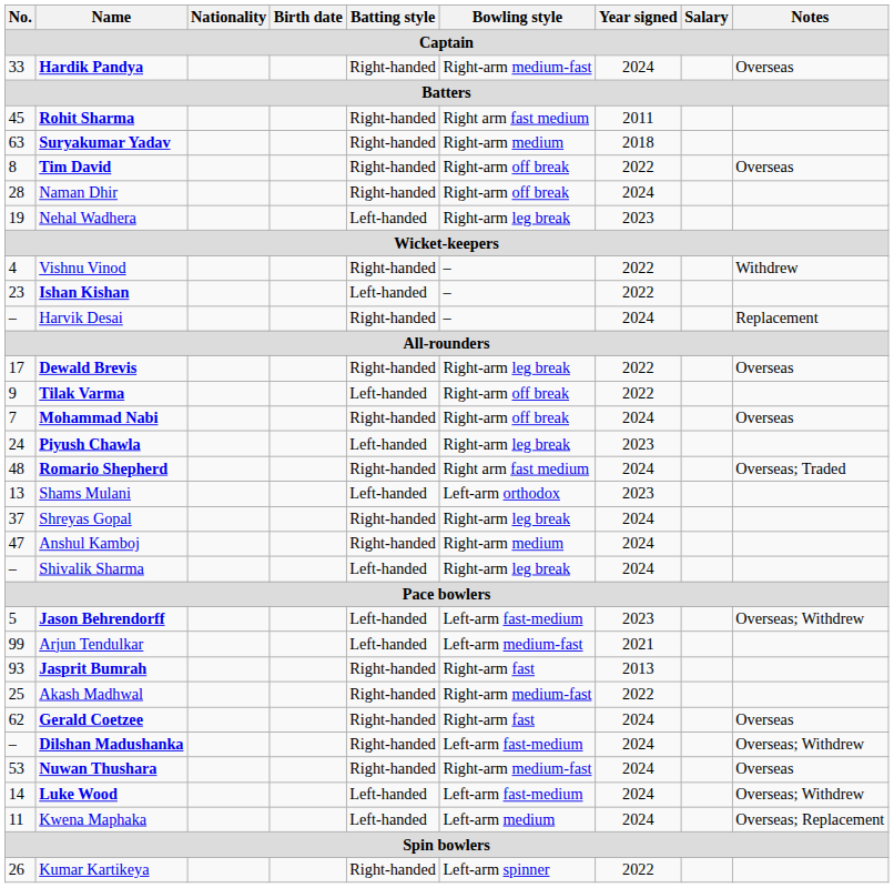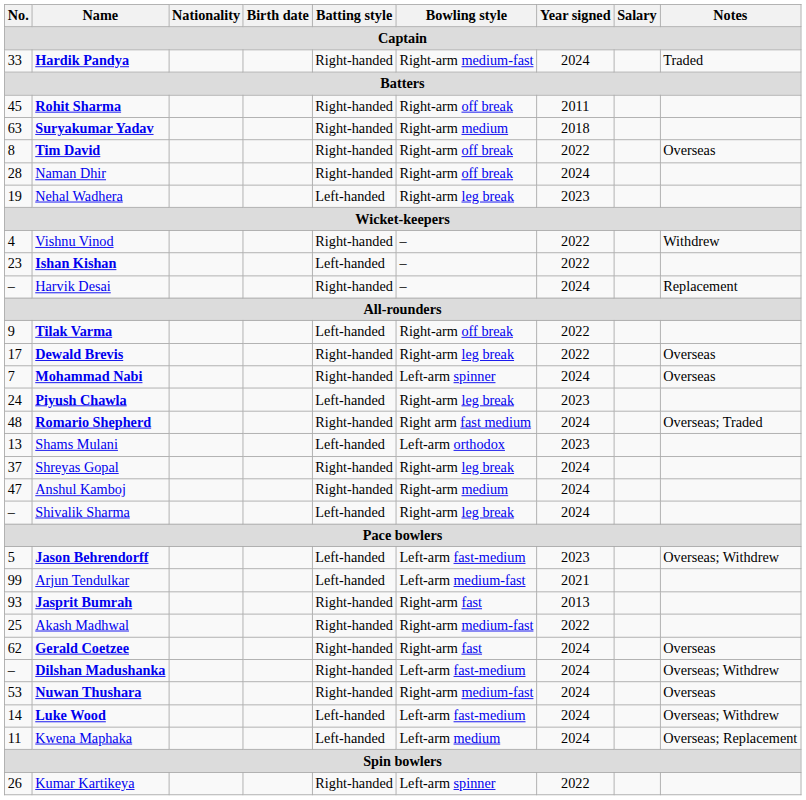 <table class="wikitable">
 <tr>
 <th>No.</th>
 <th>Name</th>
 <th>Nationality</th>
 <th>Birth date</th>
 <th>Batting style</th>
 <th>Bowling style</th>
 <th>Year signed</th>
 <th>Salary</th>
 <th>Notes</th>
 </tr>
 <tr>
 <th colspan="9"  style="background:#dcdcdc; text-align:center;">Captain</th>
 </tr>
 <tr>
 <td>33</td>
 <td><strong><a href='#'>Hardik Pandya</a></strong></td>
 <td></td>
 <td></td>
 <td>Right-handed</td>
 <td>Right-arm <a href='#'>medium-fast</a></td>
 <td style="text-align:center;">2024</td>
 <td style="text-align:right;"></td>
-<td>Overseas</td>
+<td>Traded</td>
 </tr>
 <tr>
 <th colspan="9"  style="background:#dcdcdc; text-align:center;">Batters</th>
 </tr>
 <tr>
 <td>45</td>
 <td><strong><a href='#'>Rohit Sharma</a></strong></td>
 <td></td>
 <td></td>
 <td>Right-handed</td>
-<td>Right arm <a href='#'>fast medium</a></td>
+<td>Right-arm <a href='#'>off break</a></td>
 <td style="text-align:center;">2011</td>
 <td style="text-align:right;"></td>
 <td></td>
 </tr>
 <tr>
 <td>63</td>
 <td><strong><a href='#'>Suryakumar Yadav</a></strong></td>
 <td></td>
 <td></td>
 <td>Right-handed</td>
 <td>Right-arm <a href='#'>medium</a></td>
 <td style="text-align:center;">2018</td>
 <td style="text-align:right;"></td>
 <td></td>
 </tr>
 <tr>
 <td>8</td>
 <td><strong><a href='#'>Tim David</a></strong></td>
 <td></td>
 <td></td>
 <td>Right-handed</td>
 <td>Right-arm <a href='#'>off break</a></td>
 <td style="text-align:center;">2022</td>
 <td style="text-align:right;"></td>
 <td>Overseas</td>
 </tr>
 <tr>
 <td>28</td>
 <td><a href='#'>Naman Dhir</a></td>
 <td></td>
 <td></td>
 <td>Right-handed</td>
 <td>Right-arm <a href='#'>off break</a></td>
 <td style="text-align:center;">2024</td>
 <td style="text-align:right;"></td>
 <td></td>
 </tr>
 <tr>
 <td>19</td>
 <td><a href='#'>Nehal Wadhera</a></td>
 <td></td>
 <td></td>
 <td>Left-handed</td>
 <td>Right-arm <a href='#'>leg break</a></td>
 <td style="text-align:center;">2023</td>
 <td style="text-align:right;"></td>
 <td></td>
 </tr>
 <tr>
 <th colspan="9"  style="background:#dcdcdc; text-align:center;">Wicket-keepers</th>
 </tr>
 <tr>
 <td>4</td>
 <td><a href='#'>Vishnu Vinod</a></td>
 <td></td>
 <td></td>
 <td>Right-handed</td>
 <td>–</td>
 <td style="text-align:center;">2022</td>
 <td style="text-align:right;"></td>
 <td>Withdrew</td>
 </tr>
 <tr>
 <td>23</td>
 <td><strong><a href='#'>Ishan Kishan</a></strong></td>
 <td></td>
 <td></td>
 <td>Left-handed</td>
 <td>–</td>
 <td style="text-align:center;">2022</td>
 <td style="text-align:right;"></td>
 <td></td>
 </tr>
 <tr>
 <td>–</td>
 <td><a href='#'>Harvik Desai</a></td>
 <td></td>
 <td></td>
 <td>Right-handed</td>
 <td>–</td>
 <td style="text-align:center;">2024</td>
 <td style="text-align:right;"></td>
 <td>Replacement</td>
 </tr>
 <tr>
 <th colspan="9"  style="background:#dcdcdc; text-align:center;">All-rounders</th>
 </tr>
 <tr>
+<td>9</td>
+<td><strong><a href='#'>Tilak Varma</a></strong></td>
+<td></td>
+<td></td>
+<td>Left-handed</td>
+<td>Right-arm <a href='#'>off break</a></td>
+<td style="text-align:center;">2022</td>
+<td style="text-align:right;"></td>
+<td></td>
+</tr>
+<tr>
 <td>17</td>
 <td><strong><a href='#'>Dewald Brevis</a></strong></td>
 <td></td>
 <td></td>
 <td>Right-handed</td>
 <td>Right-arm <a href='#'>leg break</a></td>
 <td style="text-align:center;">2022</td>
 <td style="text-align:right;"></td>
 <td>Overseas</td>
 </tr>
 <tr>
-<td>9</td>
-<td><strong><a href='#'>Tilak Varma</a></strong></td>
-<td></td>
-<td></td>
-<td>Left-handed</td>
-<td>Right-arm <a href='#'>off break</a></td>
-<td style="text-align:center;">2022</td>
-<td style="text-align:right;"></td>
-<td></td>
-</tr>
-<tr>
 <td>7</td>
 <td><strong><a href='#'>Mohammad Nabi</a></strong></td>
 <td></td>
 <td></td>
 <td>Right-handed</td>
-<td>Right-arm <a href='#'>off break</a></td>
+<td>Left-arm <a href='#'>spinner</a></td>
 <td style="text-align:center;">2024</td>
 <td style="text-align:right;"></td>
 <td>Overseas</td>
 </tr>
 <tr>
 <td>24</td>
 <td><strong><a href='#'>Piyush Chawla</a></strong></td>
 <td></td>
 <td></td>
 <td>Left-handed</td>
 <td>Right-arm <a href='#'>leg break</a></td>
 <td style="text-align:center;">2023</td>
 <td style="text-align:right;"></td>
 <td></td>
 </tr>
 <tr>
 <td>48</td>
 <td><strong><a href='#'>Romario Shepherd</a></strong></td>
 <td></td>
 <td></td>
 <td>Right-handed</td>
 <td>Right arm <a href='#'>fast medium</a></td>
 <td style="text-align:center;">2024</td>
 <td style="text-align:right;"></td>
 <td>Overseas; Traded</td>
 </tr>
 <tr>
 <td>13</td>
 <td><a href='#'>Shams Mulani</a></td>
 <td></td>
 <td></td>
 <td>Left-handed</td>
 <td>Left-arm <a href='#'>orthodox</a></td>
 <td style="text-align:center;">2023</td>
 <td style="text-align:right;"></td>
 <td></td>
 </tr>
 <tr>
 <td>37</td>
 <td><a href='#'>Shreyas Gopal</a></td>
 <td></td>
 <td></td>
 <td>Right-handed</td>
 <td>Right-arm <a href='#'>leg break</a></td>
 <td style="text-align:center;">2024</td>
 <td style="text-align:right;"></td>
 <td></td>
 </tr>
 <tr>
 <td>47</td>
 <td><a href='#'>Anshul Kamboj</a></td>
 <td></td>
 <td></td>
 <td>Right-handed</td>
 <td>Right-arm <a href='#'>medium</a></td>
 <td style="text-align:center;">2024</td>
 <td style="text-align:right;"></td>
 <td></td>
 </tr>
 <tr>
 <td>–</td>
 <td><a href='#'>Shivalik Sharma</a></td>
 <td></td>
 <td></td>
 <td>Left-handed</td>
 <td>Right-arm <a href='#'>leg break</a></td>
 <td style="text-align:center;">2024</td>
 <td style="text-align:right;"></td>
 <td></td>
 </tr>
 <tr>
 <th colspan="9"  style="background:#dcdcdc; text-align:center;">Pace bowlers</th>
 </tr>
 <tr>
 <td>5</td>
 <td><strong><a href='#'>Jason Behrendorff</a></strong></td>
 <td></td>
 <td></td>
 <td>Left-handed</td>
 <td>Left-arm <a href='#'>fast-medium</a></td>
 <td style="text-align:center;">2023</td>
 <td style="text-align:right;"></td>
 <td>Overseas; Withdrew</td>
 </tr>
 <tr>
 <td>99</td>
 <td><a href='#'>Arjun Tendulkar</a></td>
 <td></td>
 <td></td>
 <td>Left-handed</td>
 <td>Left-arm <a href='#'>medium-fast</a></td>
 <td style="text-align:center;">2021</td>
 <td style="text-align:right;"></td>
 <td></td>
 </tr>
 <tr>
 <td>93</td>
 <td><strong><a href='#'>Jasprit Bumrah</a></strong></td>
 <td></td>
 <td></td>
 <td>Right-handed</td>
 <td>Right-arm <a href='#'>fast</a></td>
 <td style="text-align:center;">2013</td>
 <td style="text-align:right;"></td>
 <td></td>
 </tr>
 <tr>
 <td>25</td>
 <td><a href='#'>Akash Madhwal</a></td>
 <td></td>
 <td></td>
 <td>Right-handed</td>
 <td>Right-arm <a href='#'>medium-fast</a></td>
 <td style="text-align:center;">2022</td>
 <td style="text-align:right;"></td>
 <td></td>
 </tr>
 <tr>
 <td>62</td>
 <td><strong><a href='#'>Gerald Coetzee</a></strong></td>
 <td></td>
 <td></td>
 <td>Right-handed</td>
 <td>Right-arm <a href='#'>fast</a></td>
 <td style="text-align:center;">2024</td>
 <td style="text-align:right;"></td>
 <td>Overseas</td>
 </tr>
 <tr>
 <td>–</td>
 <td><strong><a href='#'>Dilshan Madushanka</a></strong></td>
 <td></td>
 <td></td>
 <td>Right-handed</td>
 <td>Left-arm <a href='#'>fast-medium</a></td>
 <td style="text-align:center;">2024</td>
 <td style="text-align:right;"></td>
 <td>Overseas; Withdrew</td>
 </tr>
 <tr>
 <td>53</td>
 <td><strong><a href='#'>Nuwan Thushara</a></strong></td>
 <td></td>
 <td></td>
 <td>Right-handed</td>
 <td>Right-arm <a href='#'>medium-fast</a></td>
 <td style="text-align:center;">2024</td>
 <td style="text-align:right;"></td>
 <td>Overseas</td>
 </tr>
 <tr>
 <td>14</td>
 <td><strong><a href='#'>Luke Wood</a></strong></td>
 <td></td>
 <td></td>
 <td>Left-handed</td>
 <td>Left-arm <a href='#'>fast-medium</a></td>
 <td style="text-align:center;">2024</td>
 <td style="text-align:right;"></td>
 <td>Overseas; Withdrew</td>
 </tr>
 <tr>
 <td>11</td>
 <td><a href='#'>Kwena Maphaka</a></td>
 <td></td>
 <td></td>
 <td>Left-handed</td>
 <td>Left-arm <a href='#'>medium</a></td>
 <td style="text-align:center;">2024</td>
 <td style="text-align:right;"></td>
 <td>Overseas; Replacement</td>
 </tr>
 <tr>
 <th colspan="9"  style="background:#dcdcdc; text-align:center;">Spin bowlers</th>
 </tr>
 <tr>
 <td>26</td>
 <td><a href='#'>Kumar Kartikeya</a></td>
 <td></td>
 <td></td>
 <td>Right-handed</td>
 <td>Left-arm <a href='#'>spinner</a></td>
 <td style="text-align:center;">2022</td>
 <td style="text-align:right;"></td>
 <td></td>
 </tr>
 </table>
